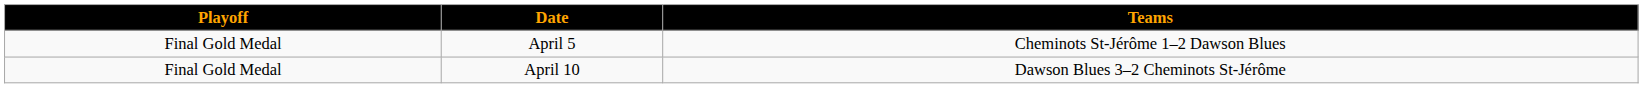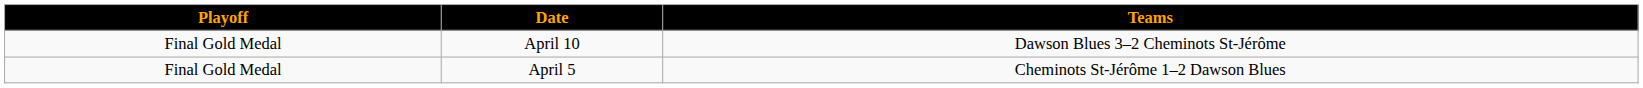 <table class="wikitable" width="80%">
 <tr align="center">
 <th style="background:black;color:orange;">Playoff</th>
 <th style="background:black;color:orange;">Date</th>
 <th style="background:black;color:orange;">Teams</th>
 </tr>
 <tr align="center" bgcolor="">
 <td>Final Gold Medal </td>
+<td>April 10</td>
+<td>Dawson Blues 3–2 Cheminots St-Jérôme</td>
+</tr>
+<tr align="center" bgcolor="">
+<td>Final Gold Medal </td>
 <td>April 5</td>
 <td>Cheminots St-Jérôme 1–2 Dawson Blues</td>
 </tr>
-<tr align="center" bgcolor="">
-<td>Final Gold Medal </td>
-<td>April 10</td>
-<td>Dawson Blues 3–2 Cheminots St-Jérôme</td>
-</tr>
 </table>
